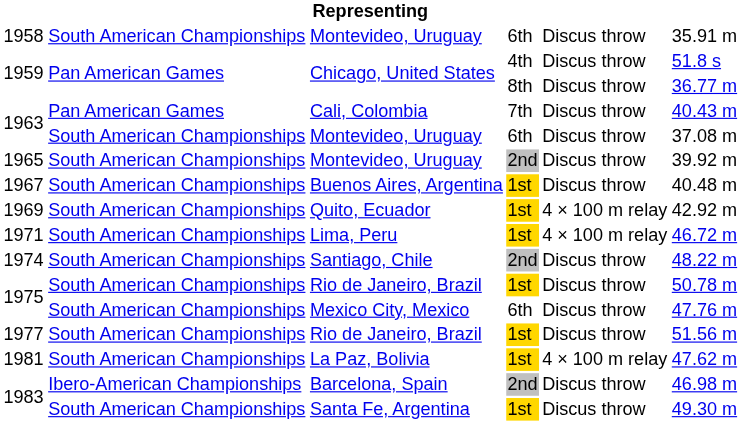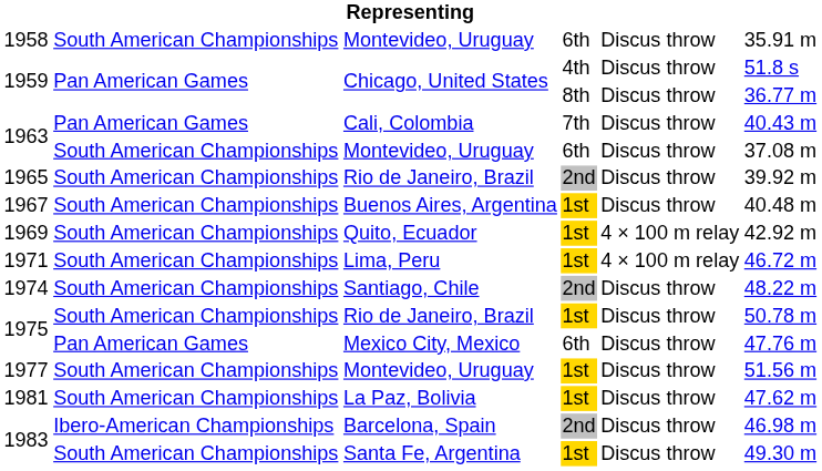 <table>
 <tr>
 <th colspan=6>Representing </th>
 </tr>
 <tr>
 <td>1958</td>
 <td><a href='#'>South American Championships</a></td>
 <td><a href='#'>Montevideo, Uruguay</a></td>
 <td>6th</td>
 <td>Discus throw</td>
 <td>35.91 m</td>
 </tr>
 <tr>
 <td rowspan=2>1959</td>
 <td rowspan=2><a href='#'>Pan American Games</a></td>
 <td rowspan=2><a href='#'>Chicago, United States</a></td>
 <td>4th</td>
 <td>Discus throw</td>
 <td><a href='#'>51.8 s</a></td>
 </tr>
 <tr>
 <td>8th</td>
 <td>Discus throw</td>
 <td><a href='#'>36.77 m</a></td>
 </tr>
 <tr>
 <td rowspan=2>1963</td>
 <td><a href='#'>Pan American Games</a></td>
 <td><a href='#'>Cali, Colombia</a></td>
 <td>7th</td>
 <td>Discus throw</td>
 <td><a href='#'>40.43 m</a></td>
 </tr>
 <tr>
 <td><a href='#'>South American Championships</a></td>
 <td><a href='#'>Montevideo, Uruguay</a></td>
 <td>6th</td>
 <td>Discus throw</td>
 <td>37.08 m</td>
 </tr>
 <tr>
 <td>1965</td>
 <td><a href='#'>South American Championships</a></td>
-<td><a href='#'>Montevideo, Uruguay</a></td>
+<td><a href='#'>Rio de Janeiro, Brazil</a></td>
 <td bgcolor=silver>2nd</td>
 <td>Discus throw</td>
 <td>39.92 m</td>
 </tr>
 <tr>
 <td>1967</td>
 <td><a href='#'>South American Championships</a></td>
 <td><a href='#'>Buenos Aires, Argentina</a></td>
 <td bgcolor=gold>1st</td>
 <td>Discus throw</td>
 <td>40.48 m</td>
 </tr>
 <tr>
 <td>1969</td>
 <td><a href='#'>South American Championships</a></td>
 <td><a href='#'>Quito, Ecuador</a></td>
 <td bgcolor=gold>1st</td>
 <td>4 × 100 m relay</td>
 <td>42.92 m</td>
 </tr>
 <tr>
 <td>1971</td>
 <td><a href='#'>South American Championships</a></td>
 <td><a href='#'>Lima, Peru</a></td>
 <td bgcolor=gold>1st</td>
 <td>4 × 100 m relay</td>
 <td><a href='#'>46.72 m</a></td>
 </tr>
 <tr>
 <td>1974</td>
 <td><a href='#'>South American Championships</a></td>
 <td><a href='#'>Santiago, Chile</a></td>
 <td bgcolor=silver>2nd</td>
 <td>Discus throw</td>
 <td><a href='#'>48.22 m</a></td>
 </tr>
 <tr>
 <td rowspan=2>1975</td>
 <td><a href='#'>South American Championships</a></td>
 <td><a href='#'>Rio de Janeiro, Brazil</a></td>
 <td bgcolor=gold>1st</td>
 <td>Discus throw</td>
 <td><a href='#'>50.78 m</a></td>
 </tr>
 <tr>
-<td><a href='#'>South American Championships</a></td>
+<td><a href='#'>Pan American Games</a></td>
 <td><a href='#'>Mexico City, Mexico</a></td>
 <td>6th</td>
 <td>Discus throw</td>
 <td><a href='#'>47.76 m</a></td>
 </tr>
 <tr>
 <td>1977</td>
 <td><a href='#'>South American Championships</a></td>
-<td><a href='#'>Rio de Janeiro, Brazil</a></td>
+<td><a href='#'>Montevideo, Uruguay</a></td>
 <td bgcolor=gold>1st</td>
 <td>Discus throw</td>
 <td><a href='#'>51.56 m</a></td>
 </tr>
 <tr>
 <td>1981</td>
 <td><a href='#'>South American Championships</a></td>
 <td><a href='#'>La Paz, Bolivia</a></td>
 <td bgcolor=gold>1st</td>
-<td>4 × 100 m relay</td>
+<td>Discus throw</td>
 <td><a href='#'>47.62 m</a></td>
 </tr>
 <tr>
 <td rowspan=2>1983</td>
 <td><a href='#'>Ibero-American Championships</a></td>
 <td><a href='#'>Barcelona, Spain</a></td>
 <td bgcolor=silver>2nd</td>
 <td>Discus throw</td>
 <td><a href='#'>46.98 m</a></td>
 </tr>
 <tr>
 <td><a href='#'>South American Championships</a></td>
 <td><a href='#'>Santa Fe, Argentina</a></td>
 <td bgcolor=gold>1st</td>
 <td>Discus throw</td>
 <td><a href='#'>49.30 m</a></td>
 </tr>
 </table>
